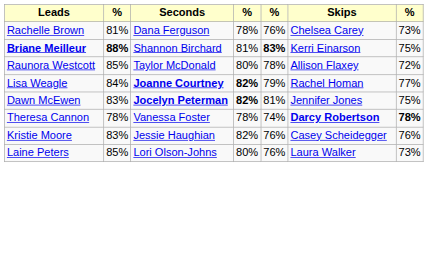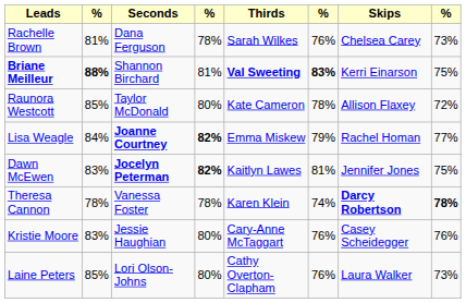 <table class="wikitable sortable">
 <tr>
 <th style="background:#ffc; width:200px;">Leads</th>
 <th style="background:#ffc;">%</th>
 <th style="background:#ffc; width:200px;">Seconds</th>
 <th style="background:#ffc;">%</th>
+<th style="background:#ffc; width:200px;">Thirds</th>
 <th style="background:#ffc;">%</th>
 <th style="background:#ffc; width:200px;">Skips</th>
 <th style="background:#ffc;">%</th>
 </tr>
 <tr>
 <td><a href='#'>Rachelle Brown</a></td>
 <td>81%</td>
 <td><a href='#'>Dana Ferguson</a></td>
 <td>78%</td>
+<td><a href='#'>Sarah Wilkes</a></td>
 <td>76%</td>
 <td><a href='#'>Chelsea Carey</a></td>
 <td>73%</td>
 </tr>
 <tr>
 <td><strong><a href='#'>Briane Meilleur</a></strong></td>
 <td><strong>88%</strong></td>
 <td><a href='#'>Shannon Birchard</a></td>
 <td>81%</td>
+<td><strong><a href='#'>Val Sweeting</a></strong></td>
 <td><strong>83%</strong></td>
 <td><a href='#'>Kerri Einarson</a></td>
 <td>75%</td>
 </tr>
 <tr>
 <td><a href='#'>Raunora Westcott</a></td>
 <td>85%</td>
 <td><a href='#'>Taylor McDonald</a></td>
 <td>80%</td>
+<td><a href='#'>Kate Cameron</a></td>
 <td>78%</td>
 <td><a href='#'>Allison Flaxey</a></td>
 <td>72%</td>
 </tr>
 <tr>
 <td><a href='#'>Lisa Weagle</a></td>
 <td>84%</td>
 <td><strong><a href='#'>Joanne Courtney</a></strong></td>
 <td><strong>82%</strong></td>
+<td><a href='#'>Emma Miskew</a></td>
 <td>79%</td>
 <td><a href='#'>Rachel Homan</a></td>
 <td>77%</td>
 </tr>
 <tr>
 <td><a href='#'>Dawn McEwen</a></td>
 <td>83%</td>
 <td><strong><a href='#'>Jocelyn Peterman</a></strong></td>
 <td><strong>82%</strong></td>
+<td><a href='#'>Kaitlyn Lawes</a></td>
 <td>81%</td>
 <td><a href='#'>Jennifer Jones</a></td>
 <td>75%</td>
 </tr>
 <tr>
 <td><a href='#'>Theresa Cannon</a></td>
 <td>78%</td>
 <td><a href='#'>Vanessa Foster</a></td>
 <td>78%</td>
+<td><a href='#'>Karen Klein</a></td>
 <td>74%</td>
 <td><strong><a href='#'>Darcy Robertson</a></strong></td>
 <td><strong>78%</strong></td>
 </tr>
 <tr>
 <td><a href='#'>Kristie Moore</a></td>
 <td>83%</td>
 <td><a href='#'>Jessie Haughian</a></td>
-<td>82%</td>
+<td>80%</td>
+<td><a href='#'>Cary-Anne McTaggart</a></td>
 <td>76%</td>
 <td><a href='#'>Casey Scheidegger</a></td>
 <td>76%</td>
 </tr>
 <tr>
 <td><a href='#'>Laine Peters</a></td>
 <td>85%</td>
 <td><a href='#'>Lori Olson-Johns</a></td>
 <td>80%</td>
+<td><a href='#'>Cathy Overton-Clapham</a></td>
 <td>76%</td>
 <td><a href='#'>Laura Walker</a></td>
 <td>73%</td>
 </tr>
 </table>
